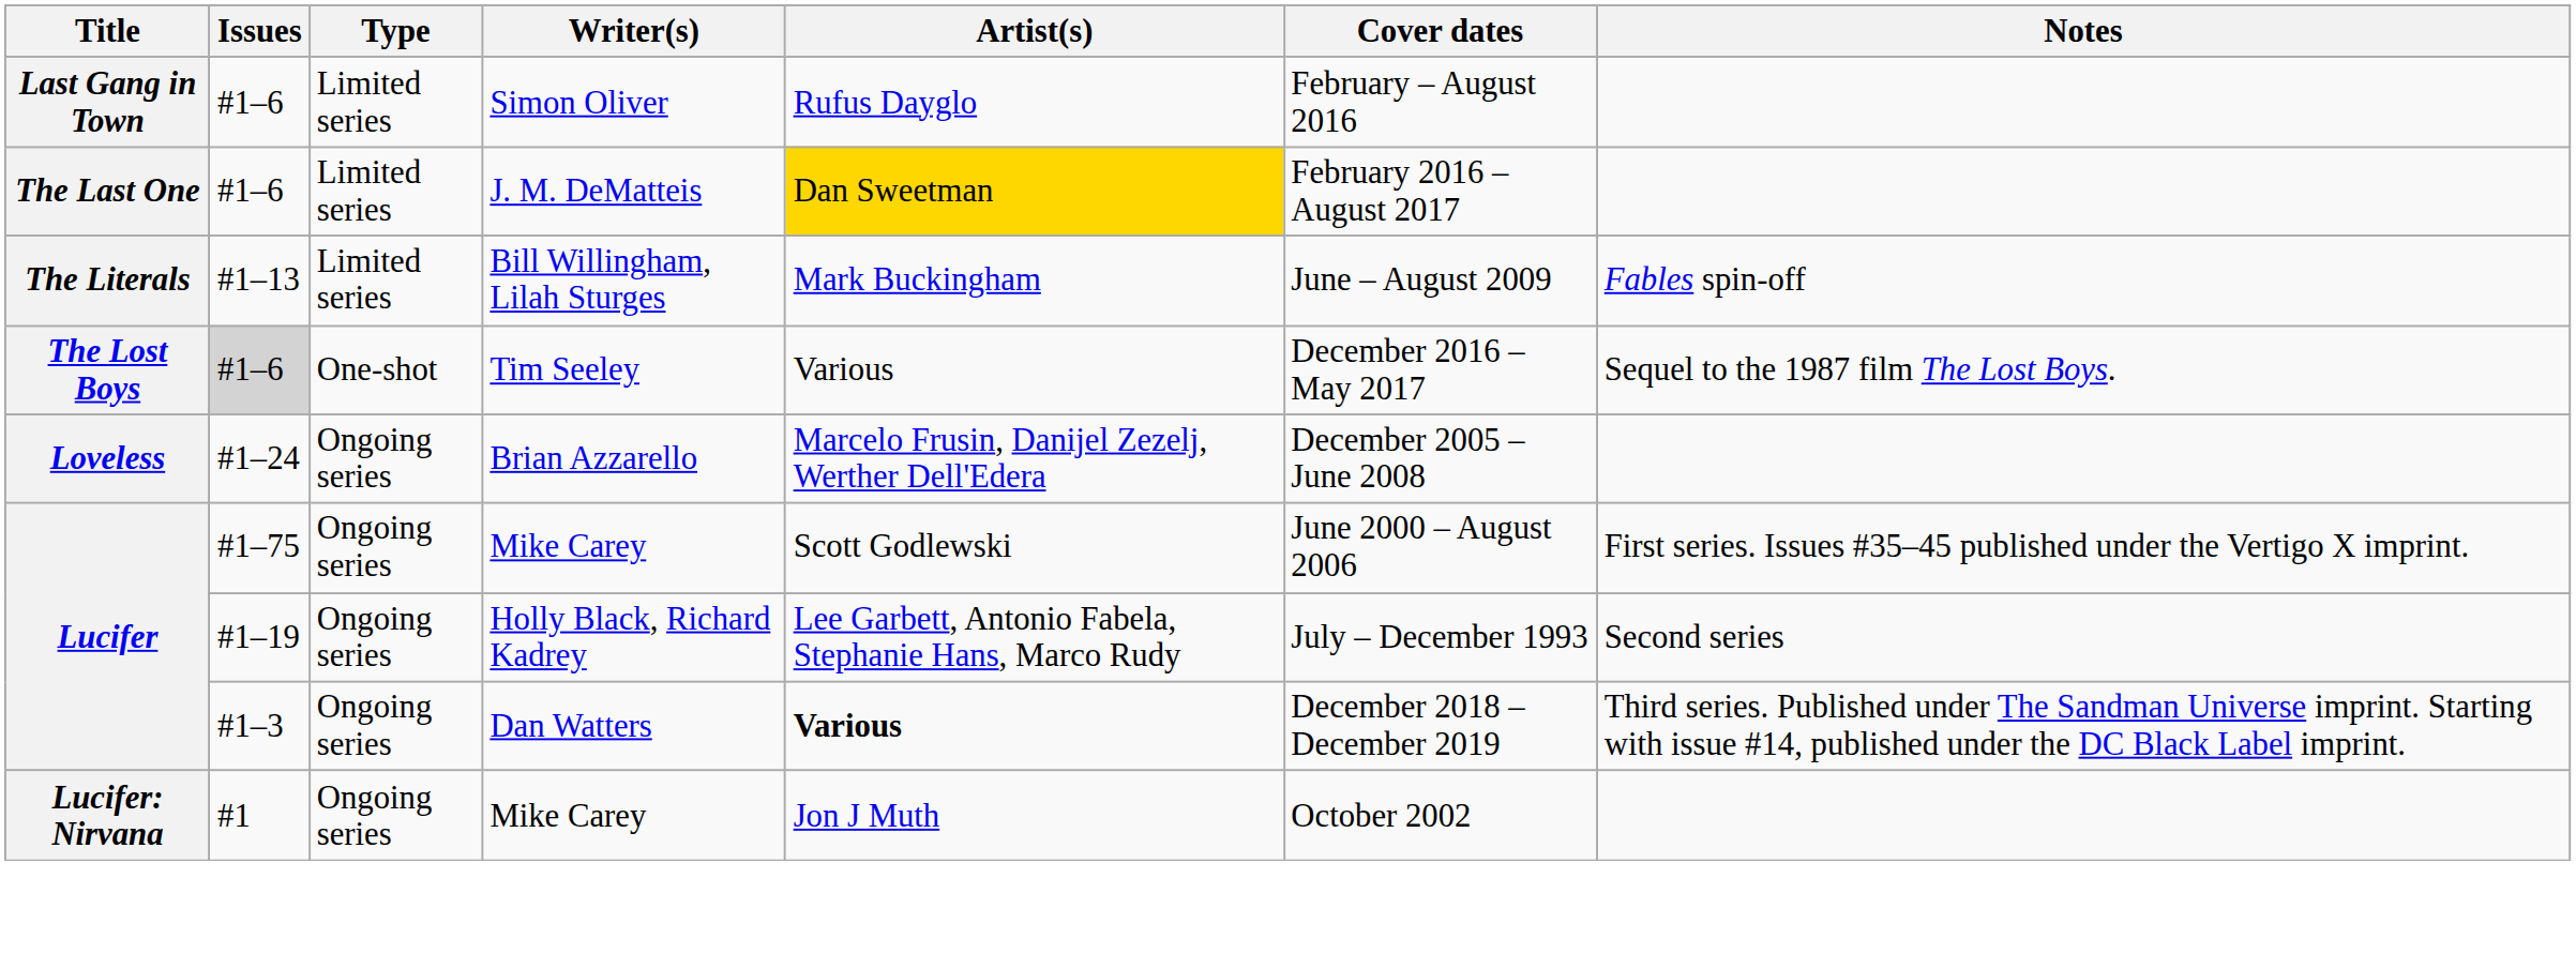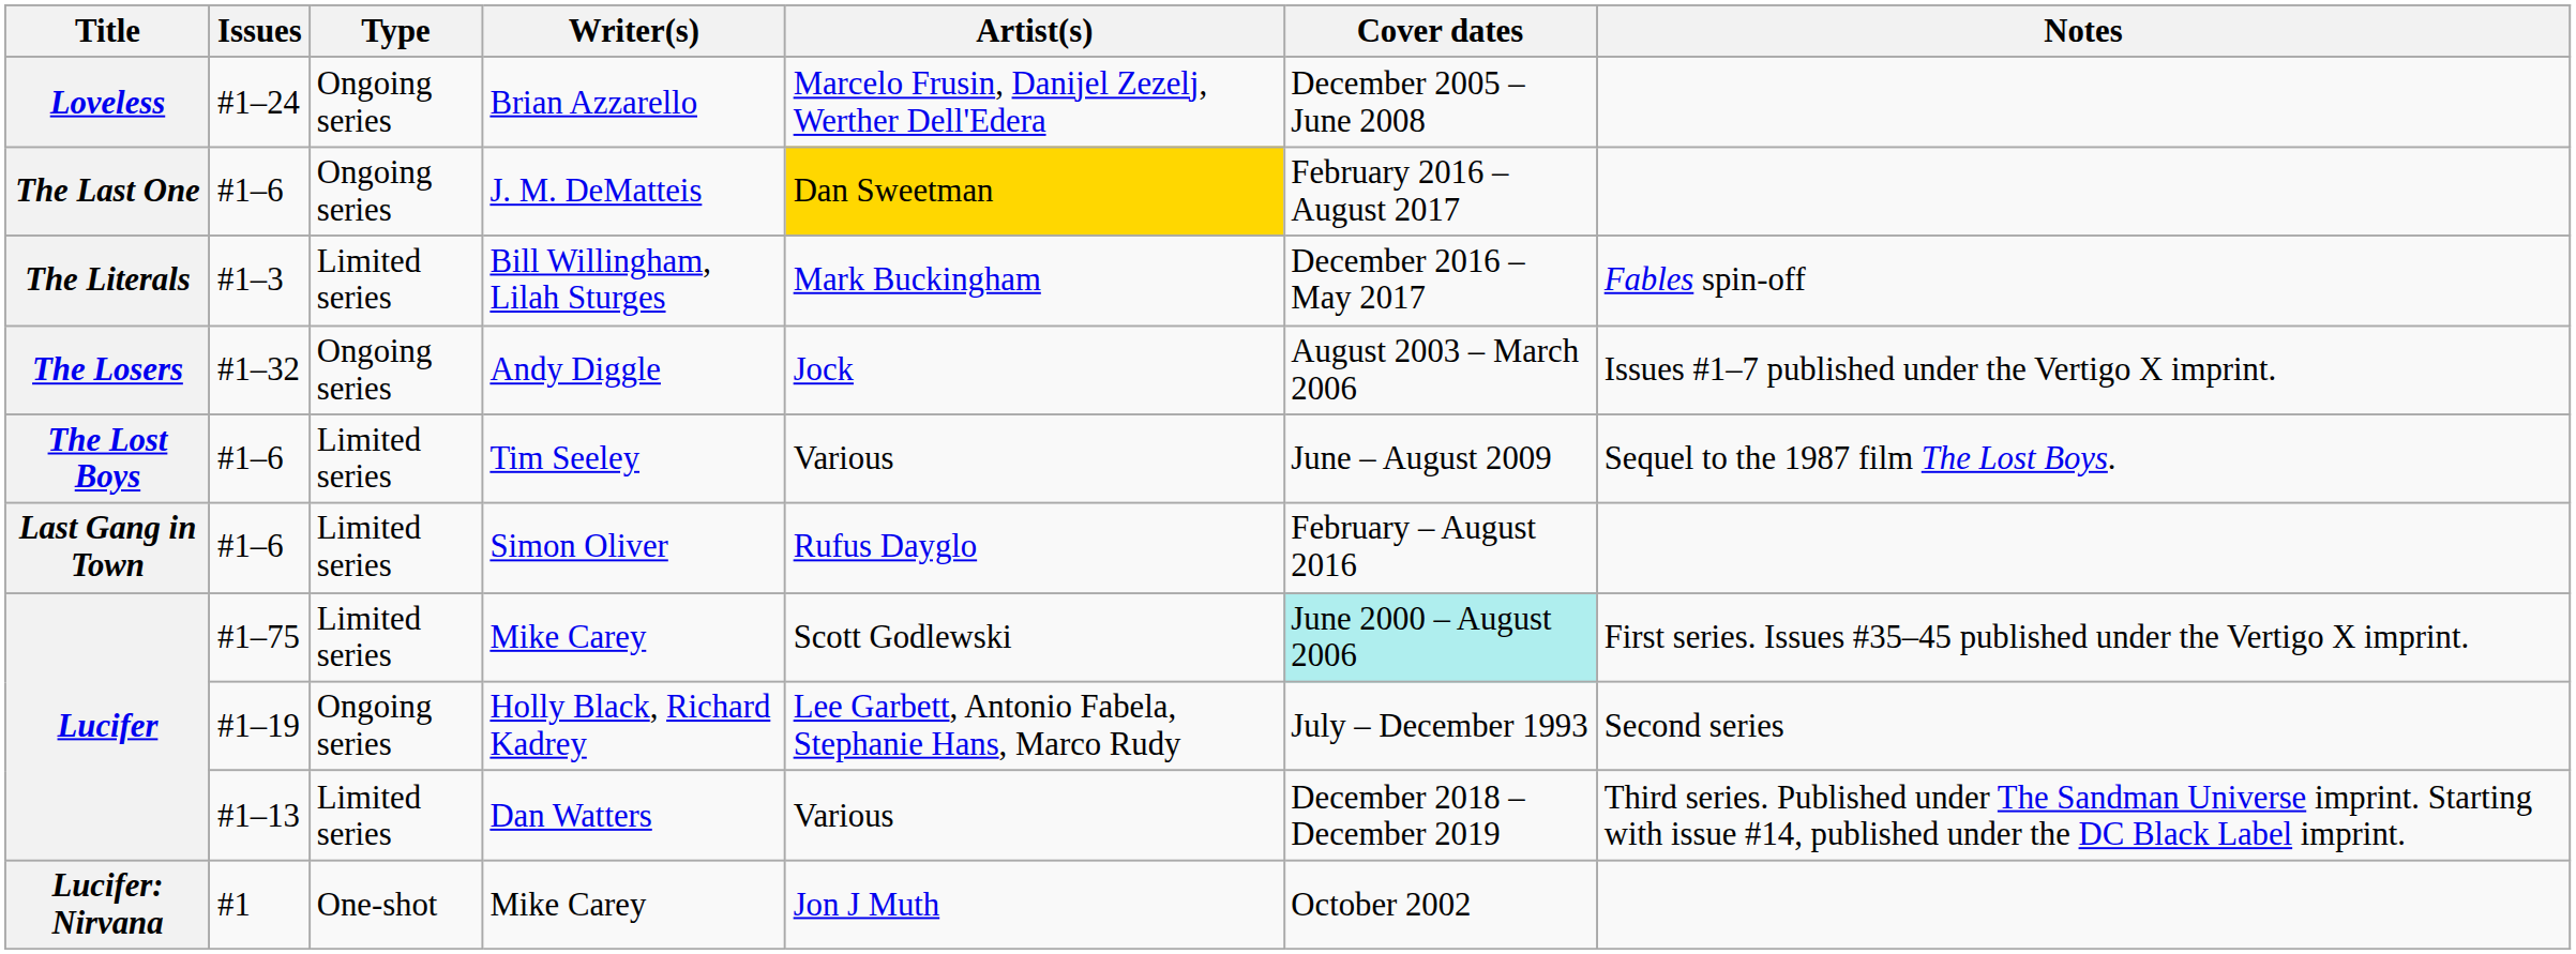 <table class="wikitable">
 <tr>
 <th>Title</th>
 <th>Issues</th>
 <th>Type</th>
 <th>Writer(s)</th>
 <th>Artist(s)</th>
 <th>Cover dates</th>
 <th>Notes</th>
 </tr>
 <tr>
+<th><em><a href='#'>Loveless</a></em></th>
+<td>#1–24</td>
+<td>Ongoing series</td>
+<td><a href='#'>Brian Azzarello</a></td>
+<td><a href='#'>Marcelo Frusin</a>, <a href='#'>Danijel Zezelj</a>, <a href='#'>Werther Dell'Edera</a></td>
+<td>December 2005 – June 2008</td>
+<td></td>
+</tr>
+<tr>
+<th><em>The Last One</em></th>
+<td>#1–6</td>
+<td>Ongoing series</td>
+<td><a href='#'>J. M. DeMatteis</a></td>
+<td style="background: gold;">Dan Sweetman</td>
+<td>February 2016 – August 2017</td>
+<td></td>
+</tr>
+<tr>
+<th><em>The Literals</em></th>
+<td>#1–3</td>
+<td>Limited series</td>
+<td><a href='#'>Bill Willingham</a>, <a href='#'>Lilah Sturges</a></td>
+<td><a href='#'>Mark Buckingham</a></td>
+<td>December 2016 – May 2017</td>
+<td><em><a href='#'>Fables</a></em> spin-off</td>
+</tr>
+<tr>
+<th><em><a href='#'>The Losers</a></em></th>
+<td>#1–32</td>
+<td>Ongoing series</td>
+<td><a href='#'>Andy Diggle</a></td>
+<td><a href='#'>Jock</a></td>
+<td>August 2003 – March 2006</td>
+<td>Issues #1–7 published under the Vertigo X imprint.</td>
+</tr>
+<tr>
+<th><em><a href='#'>The Lost Boys</a></em></th>
+<td>#1–6</td>
+<td>Limited series</td>
+<td><a href='#'>Tim Seeley</a></td>
+<td>Various</td>
+<td>June – August 2009</td>
+<td>Sequel to the 1987 film <em><a href='#'>The Lost Boys</a></em>.</td>
+</tr>
+<tr>
 <th><em>Last Gang in Town</em></th>
 <td>#1–6</td>
 <td>Limited series</td>
 <td><a href='#'>Simon Oliver</a></td>
 <td><a href='#'>Rufus Dayglo</a></td>
 <td>February – August 2016</td>
 <td></td>
 </tr>
 <tr>
-<th><em>The Last One</em></th>
-<td>#1–6</td>
-<td>Limited series</td>
-<td><a href='#'>J. M. DeMatteis</a></td>
-<td style="background: gold;">Dan Sweetman</td>
-<td>February 2016 – August 2017</td>
-<td></td>
-</tr>
-<tr>
-<th><em>The Literals</em></th>
-<td>#1–13</td>
-<td>Limited series</td>
-<td><a href='#'>Bill Willingham</a>, <a href='#'>Lilah Sturges</a></td>
-<td><a href='#'>Mark Buckingham</a></td>
-<td>June – August 2009</td>
-<td><em><a href='#'>Fables</a></em> spin-off</td>
-</tr>
-<tr>
-<th><em><a href='#'>The Lost Boys</a></em></th>
-<td style="background: lightgrey;">#1–6</td>
-<td>One-shot</td>
-<td><a href='#'>Tim Seeley</a></td>
-<td>Various</td>
-<td>December 2016 – May 2017</td>
-<td>Sequel to the 1987 film <em><a href='#'>The Lost Boys</a></em>.</td>
-</tr>
-<tr>
-<th><em><a href='#'>Loveless</a></em></th>
-<td>#1–24</td>
-<td>Ongoing series</td>
-<td><a href='#'>Brian Azzarello</a></td>
-<td><a href='#'>Marcelo Frusin</a>, <a href='#'>Danijel Zezelj</a>, <a href='#'>Werther Dell'Edera</a></td>
-<td>December 2005 – June 2008</td>
-<td></td>
-</tr>
-<tr>
 <th rowspan="3"><em><a href='#'>Lucifer</a></em></th>
 <td>#1–75</td>
-<td>Ongoing series</td>
+<td>Limited series</td>
 <td><a href='#'>Mike Carey</a></td>
 <td>Scott Godlewski</td>
-<td>June 2000 – August 2006</td>
+<td style="background: paleturquoise;">June 2000 – August 2006</td>
 <td>First series. Issues #35–45 published under the Vertigo X imprint.</td>
 </tr>
 <tr>
 <td>#1–19</td>
 <td>Ongoing series</td>
 <td><a href='#'>Holly Black</a>, <a href='#'>Richard Kadrey</a></td>
 <td><a href='#'>Lee Garbett</a>, Antonio Fabela, <a href='#'>Stephanie Hans</a>, Marco Rudy</td>
 <td>July – December 1993</td>
 <td>Second series</td>
 </tr>
 <tr>
-<td>#1–3</td>
-<td>Ongoing series</td>
+<td>#1–13</td>
+<td>Limited series</td>
 <td><a href='#'>Dan Watters</a></td>
-<td><strong>Various</strong></td>
+<td>Various</td>
 <td>December 2018 – December 2019</td>
 <td>Third series. Published under <a href='#'>The Sandman Universe</a> imprint. Starting with issue #14, published under the <a href='#'>DC Black Label</a> imprint.</td>
 </tr>
 <tr>
 <th><em>Lucifer: Nirvana</em></th>
 <td>#1</td>
-<td>Ongoing series</td>
+<td>One-shot</td>
 <td>Mike Carey</td>
 <td><a href='#'>Jon J Muth</a></td>
 <td>October 2002</td>
 <td></td>
 </tr>
 </table>
